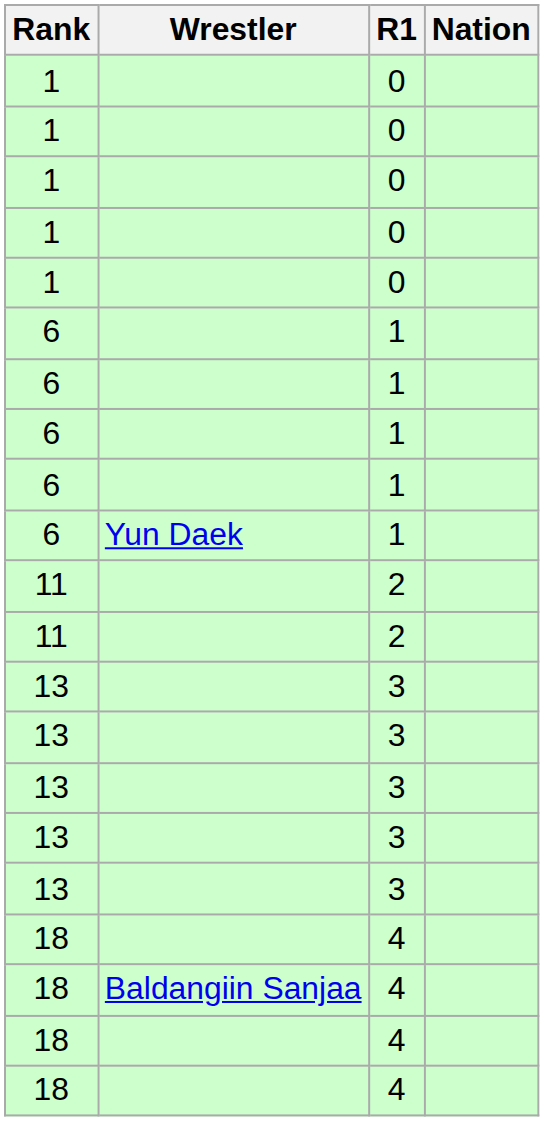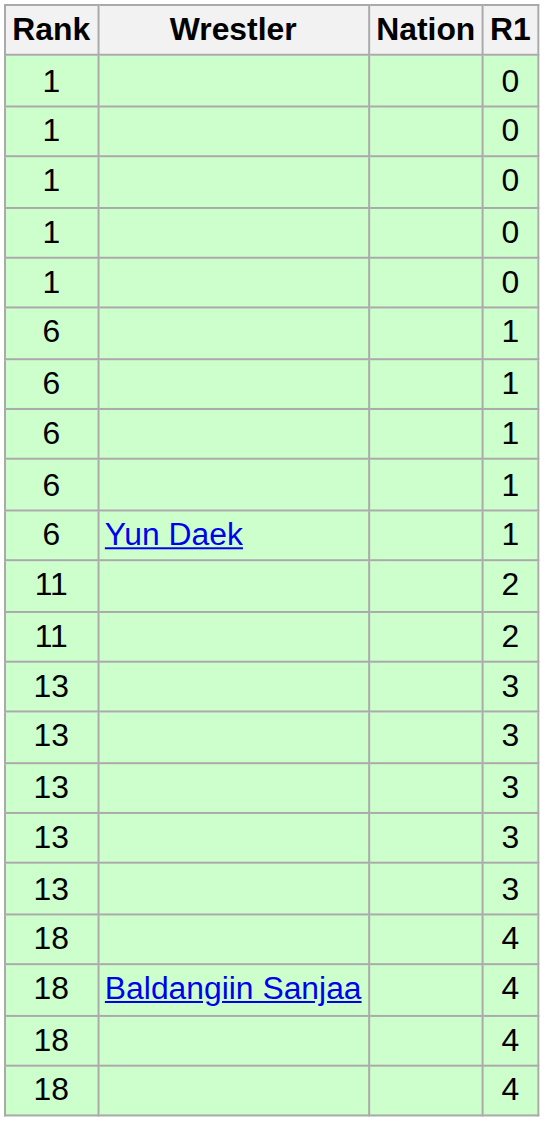 <table class="wikitable sortable" style="text-align:center;">
 <tr>
 <th>Rank</th>
 <th>Wrestler</th>
+<th>Nation</th>
 <th>R1</th>
-<th>Nation</th>
 </tr>
 <tr style="background:#cfc;">
 <td>1</td>
 <td align=left></td>
+<td align=left></td>
 <td>0</td>
-<td align=left></td>
 </tr>
 <tr style="background:#cfc;">
 <td>1</td>
 <td align=left></td>
+<td align=left></td>
 <td>0</td>
-<td align=left></td>
 </tr>
 <tr style="background:#cfc;">
 <td>1</td>
 <td align=left></td>
+<td align=left></td>
 <td>0</td>
-<td align=left></td>
 </tr>
 <tr style="background:#cfc;">
 <td>1</td>
 <td align=left></td>
+<td align=left></td>
 <td>0</td>
-<td align=left></td>
 </tr>
 <tr style="background:#cfc;">
 <td>1</td>
 <td align=left></td>
+<td align=left></td>
 <td>0</td>
-<td align=left></td>
 </tr>
 <tr style="background:#cfc;">
 <td>6</td>
 <td align=left></td>
+<td align=left></td>
 <td>1</td>
-<td align=left></td>
 </tr>
 <tr style="background:#cfc;">
 <td>6</td>
 <td align=left></td>
+<td align=left></td>
 <td>1</td>
-<td align=left></td>
 </tr>
 <tr style="background:#cfc;">
 <td>6</td>
 <td align=left></td>
+<td align=left></td>
 <td>1</td>
-<td align=left></td>
 </tr>
 <tr style="background:#cfc;">
 <td>6</td>
 <td align=left></td>
+<td align=left></td>
 <td>1</td>
-<td align=left></td>
 </tr>
 <tr style="background:#cfc;">
 <td>6</td>
 <td align=left><a href='#'>Yun Daek</a></td>
+<td align=left></td>
 <td>1</td>
-<td align=left></td>
 </tr>
 <tr style="background:#cfc;">
 <td>11</td>
 <td align=left></td>
+<td align=left></td>
 <td>2</td>
-<td align=left></td>
 </tr>
 <tr style="background:#cfc;">
 <td>11</td>
 <td align=left></td>
+<td align=left></td>
 <td>2</td>
-<td align=left></td>
 </tr>
 <tr style="background:#cfc;">
 <td>13</td>
 <td align=left></td>
+<td align=left></td>
 <td>3</td>
-<td align=left></td>
 </tr>
 <tr style="background:#cfc;">
 <td>13</td>
 <td align=left></td>
+<td align=left></td>
 <td>3</td>
-<td align=left></td>
 </tr>
 <tr style="background:#cfc;">
 <td>13</td>
 <td align=left></td>
+<td align=left></td>
 <td>3</td>
-<td align=left></td>
 </tr>
 <tr style="background:#cfc;">
 <td>13</td>
 <td align=left></td>
+<td align=left></td>
 <td>3</td>
-<td align=left></td>
 </tr>
 <tr style="background:#cfc;">
 <td>13</td>
 <td align=left></td>
+<td align=left></td>
 <td>3</td>
-<td align=left></td>
 </tr>
 <tr style="background:#cfc;">
 <td>18</td>
 <td align=left></td>
+<td align=left></td>
 <td>4</td>
-<td align=left></td>
 </tr>
 <tr style="background:#cfc;">
 <td>18</td>
 <td align=left><a href='#'>Baldangiin Sanjaa</a></td>
+<td align=left></td>
 <td>4</td>
-<td align=left></td>
 </tr>
 <tr style="background:#cfc;">
 <td>18</td>
 <td align=left></td>
+<td align=left></td>
 <td>4</td>
-<td align=left></td>
 </tr>
 <tr style="background:#cfc;">
 <td>18</td>
 <td align=left></td>
+<td align=left></td>
 <td>4</td>
-<td align=left></td>
 </tr>
 </table>
